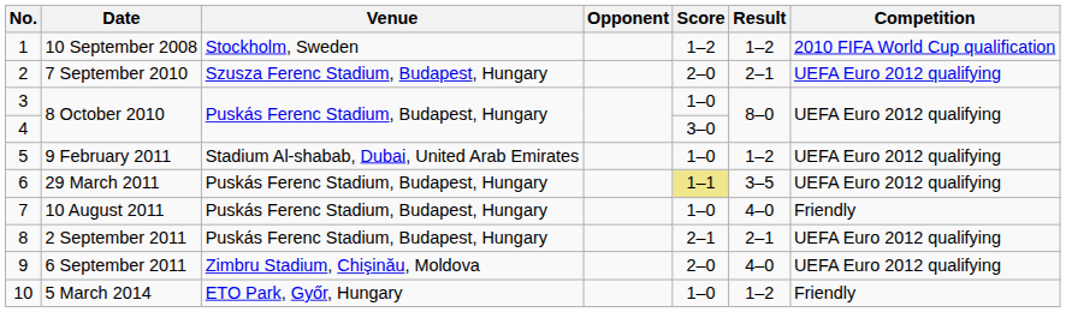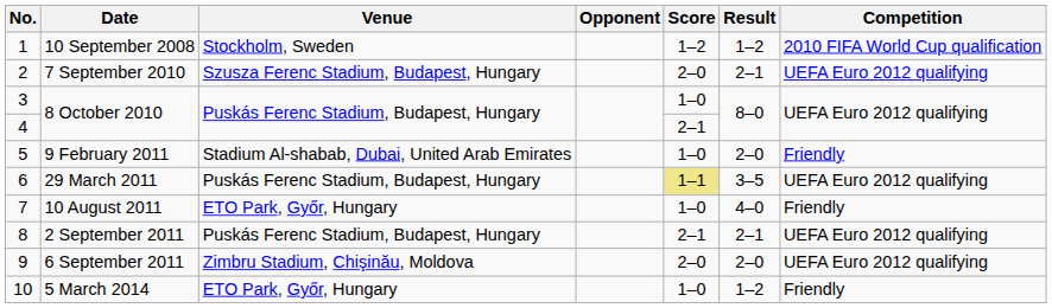 <table class="wikitable sortable">
 <tr>
 <th scope="col">No.</th>
 <th scope="col">Date</th>
 <th scope="col">Venue</th>
 <th scope="col">Opponent</th>
 <th scope="col">Score</th>
 <th scope="col">Result</th>
 <th scope="col">Competition</th>
 </tr>
 <tr>
 <td align="center">1</td>
 <td>10 September 2008</td>
 <td><a href='#'>Stockholm</a>, Sweden</td>
 <td></td>
 <td align="center">1–2</td>
 <td align="center">1–2</td>
 <td><a href='#'>2010 FIFA World Cup qualification</a></td>
 </tr>
 <tr>
 <td align="center">2</td>
 <td>7 September 2010</td>
 <td><a href='#'>Szusza Ferenc Stadium</a>, <a href='#'>Budapest</a>, Hungary</td>
 <td></td>
 <td align="center">2–0</td>
 <td align="center">2–1</td>
 <td><a href='#'>UEFA Euro 2012 qualifying</a></td>
 </tr>
 <tr>
 <td align="center">3</td>
 <td rowspan="2">8 October 2010</td>
 <td rowspan="2"><a href='#'>Puskás Ferenc Stadium</a>, Budapest, Hungary</td>
 <td rowspan="2"></td>
 <td align="center">1–0</td>
 <td rowspan="2" align="center">8–0</td>
 <td rowspan="2">UEFA Euro 2012 qualifying</td>
 </tr>
 <tr>
 <td align="center">4</td>
-<td align="center">3–0</td>
+<td align="center">2–1</td>
 </tr>
 <tr>
 <td align="center">5</td>
 <td>9 February 2011</td>
 <td>Stadium Al-shabab, <a href='#'>Dubai</a>, United Arab Emirates</td>
 <td></td>
 <td align="center">1–0</td>
-<td align="center">1–2</td>
-<td>UEFA Euro 2012 qualifying</td>
+<td align="center">2–0</td>
+<td><a href='#'>Friendly</a></td>
 </tr>
 <tr>
 <td align="center">6</td>
 <td>29 March 2011</td>
 <td>Puskás Ferenc Stadium, Budapest, Hungary</td>
 <td></td>
 <td align="center" style="background: khaki;">1–1</td>
 <td align="center">3–5</td>
 <td>UEFA Euro 2012 qualifying</td>
 </tr>
 <tr>
 <td align="center">7</td>
 <td>10 August 2011</td>
-<td>Puskás Ferenc Stadium, Budapest, Hungary</td>
+<td><a href='#'>ETO Park</a>, <a href='#'>Győr</a>, Hungary</td>
 <td></td>
 <td align="center">1–0</td>
 <td align="center">4–0</td>
 <td>Friendly</td>
 </tr>
 <tr>
 <td align="center">8</td>
 <td>2 September 2011</td>
 <td>Puskás Ferenc Stadium, Budapest, Hungary</td>
 <td></td>
 <td align="center">2–1</td>
 <td align="center">2–1</td>
 <td>UEFA Euro 2012 qualifying</td>
 </tr>
 <tr>
 <td align="center">9</td>
 <td>6 September 2011</td>
 <td><a href='#'>Zimbru Stadium</a>, <a href='#'>Chişinău</a>, Moldova</td>
 <td></td>
 <td align="center">2–0</td>
-<td align="center">4–0</td>
+<td align="center">2–0</td>
 <td>UEFA Euro 2012 qualifying</td>
 </tr>
 <tr>
 <td align="center">10</td>
 <td>5 March 2014</td>
 <td><a href='#'>ETO Park</a>, <a href='#'>Győr</a>, Hungary</td>
 <td></td>
 <td align="center">1–0</td>
 <td align="center">1–2</td>
 <td>Friendly</td>
 </tr>
 </table>
